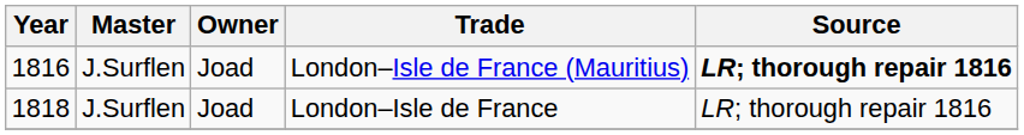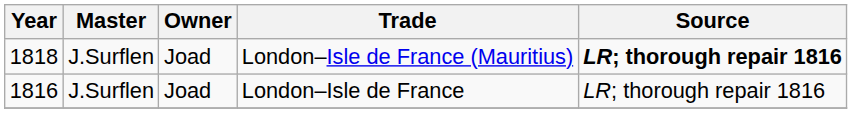 <table class=" wikitable">
 <tr>
 <th>Year</th>
 <th>Master</th>
 <th>Owner</th>
 <th>Trade</th>
 <th>Source</th>
 </tr>
 <tr>
-<td>1816</td>
+<td>1818</td>
 <td>J.Surflen</td>
 <td>Joad</td>
 <td>London–<a href='#'>Isle de France (Mauritius)</a></td>
 <td><strong><em>LR</em>; thorough repair 1816</strong></td>
 </tr>
 <tr>
-<td>1818</td>
+<td>1816</td>
 <td>J.Surflen</td>
 <td>Joad</td>
 <td>London–Isle de France</td>
 <td><em>LR</em>; thorough repair 1816</td>
 </tr>
 <tr>
 </tr>
 </table>
